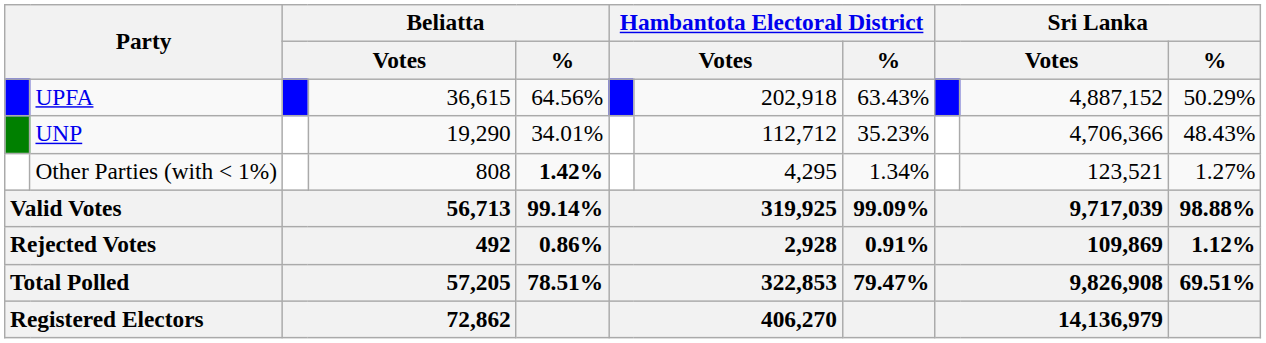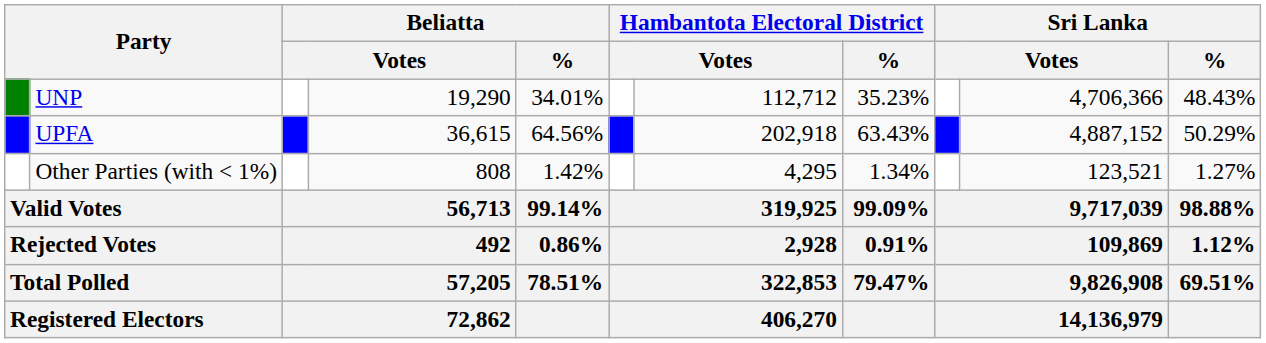 <table class="wikitable">
 <tr>
 <th colspan="2" width="144px"rowspan="2">Party</th>
 <th colspan="3" width="216px">Beliatta</th>
 <th colspan="3" width="216px"><a href='#'>Hambantota Electoral District</a></th>
 <th colspan="3" width="216px">Sri Lanka</th>
 </tr>
 <tr>
 <th colspan="2" width="144px">Votes</th>
 <th>%</th>
 <th colspan="2" width="144px">Votes</th>
 <th>%</th>
 <th colspan="2" width="144px">Votes</th>
 <th>%</th>
 </tr>
 <tr>
+<td style="background-color:green;" width="10px"></td>
+<td style="text-align:left;"><a href='#'>UNP</a></td>
+<td style="background-color:white;" width="10px"></td>
+<td style="text-align:right;">19,290</td>
+<td style="text-align:right;">34.01%</td>
+<td style="background-color:white;" width="10px"></td>
+<td style="text-align:right;">112,712</td>
+<td style="text-align:right;">35.23%</td>
+<td style="background-color:white;" width="10px"></td>
+<td style="text-align:right;">4,706,366</td>
+<td style="text-align:right;">48.43%</td>
+</tr>
+<tr>
 <td style="background-color:blue;" width="10px"></td>
 <td style="text-align:left;"><a href='#'>UPFA</a></td>
 <td style="background-color:blue;" width="10px"></td>
 <td style="text-align:right;">36,615</td>
 <td style="text-align:right;">64.56%</td>
 <td style="background-color:blue;" width="10px"></td>
 <td style="text-align:right;">202,918</td>
 <td style="text-align:right;">63.43%</td>
 <td style="background-color:blue;" width="10px"></td>
 <td style="text-align:right;">4,887,152</td>
 <td style="text-align:right;">50.29%</td>
 </tr>
 <tr>
-<td style="background-color:green;" width="10px"></td>
-<td style="text-align:left;"><a href='#'>UNP</a></td>
-<td style="background-color:white;" width="10px"></td>
-<td style="text-align:right;">19,290</td>
-<td style="text-align:right;">34.01%</td>
-<td style="background-color:white;" width="10px"></td>
-<td style="text-align:right;">112,712</td>
-<td style="text-align:right;">35.23%</td>
-<td style="background-color:white;" width="10px"></td>
-<td style="text-align:right;">4,706,366</td>
-<td style="text-align:right;">48.43%</td>
-</tr>
-<tr>
 <td style="background-color:white;" width="10px"></td>
 <td style="text-align:left;">Other Parties (with < 1%)</td>
 <td style="background-color:white;" width="10px"></td>
 <td style="text-align:right;">808</td>
-<td style="text-align:right;"><strong>1.42%</strong></td>
+<td style="text-align:right;">1.42%</td>
 <td style="background-color:white;" width="10px"></td>
 <td style="text-align:right;">4,295</td>
 <td style="text-align:right;">1.34%</td>
 <td style="background-color:white;" width="10px"></td>
 <td style="text-align:right;">123,521</td>
 <td style="text-align:right;">1.27%</td>
 </tr>
 <tr>
 <th colspan="2" width="144px"style="text-align:left;">Valid Votes</th>
 <th style="text-align:right;"colspan="2" width="144px">56,713</th>
 <th style="text-align:right;">99.14%</th>
 <th style="text-align:right;"colspan="2" width="144px">319,925</th>
 <th style="text-align:right;">99.09%</th>
 <th style="text-align:right;"colspan="2" width="144px">9,717,039</th>
 <th style="text-align:right;">98.88%</th>
 </tr>
 <tr>
 <th colspan="2" width="144px"style="text-align:left;">Rejected Votes</th>
 <th style="text-align:right;"colspan="2" width="144px">492</th>
 <th style="text-align:right;">0.86%</th>
 <th style="text-align:right;"colspan="2" width="144px">2,928</th>
 <th style="text-align:right;">0.91%</th>
 <th style="text-align:right;"colspan="2" width="144px">109,869</th>
 <th style="text-align:right;">1.12%</th>
 </tr>
 <tr>
 <th colspan="2" width="144px"style="text-align:left;">Total Polled</th>
 <th style="text-align:right;"colspan="2" width="144px">57,205</th>
 <th style="text-align:right;">78.51%</th>
 <th style="text-align:right;"colspan="2" width="144px">322,853</th>
 <th style="text-align:right;">79.47%</th>
 <th style="text-align:right;"colspan="2" width="144px">9,826,908</th>
 <th style="text-align:right;">69.51%</th>
 </tr>
 <tr>
 <th colspan="2" width="144px"style="text-align:left;">Registered Electors</th>
 <th style="text-align:right;"colspan="2" width="144px">72,862</th>
 <th></th>
 <th style="text-align:right;"colspan="2" width="144px">406,270</th>
 <th></th>
 <th style="text-align:right;"colspan="2" width="144px">14,136,979</th>
 <th></th>
 </tr>
 </table>
